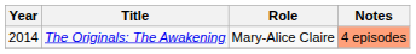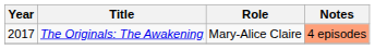 <table class="wikitable sortable">
 <tr>
 <th>Year</th>
 <th>Title</th>
 <th>Role</th>
 <th class="unsortable">Notes</th>
 </tr>
 <tr>
-<td>2014</td>
+<td>2017</td>
 <td><em><a href='#'>The Originals: The Awakening</a></em></td>
 <td>Mary-Alice Claire</td>
 <td style="background: lightsalmon;">4 episodes</td>
 </tr>
 <tr>
 </tr>
 </table>
